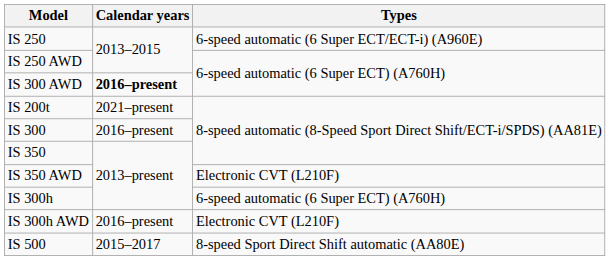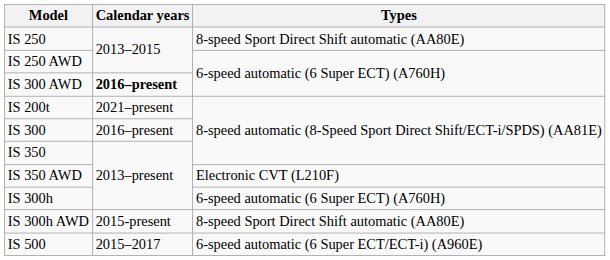 <table class="wikitable sortable collapsible">
 <tr>
 <th>Model</th>
 <th>Calendar years</th>
 <th>Types</th>
 </tr>
 <tr>
 <td>IS 250</td>
 <td rowspan="2">2013–2015</td>
-<td>6-speed automatic (6 Super ECT/ECT-i) (A960E)</td>
+<td>8-speed Sport Direct Shift automatic (AA80E)</td>
 </tr>
 <tr>
 <td>IS 250 AWD</td>
 <td rowspan="2">6-speed automatic (6 Super ECT) (A760H)</td>
 </tr>
 <tr>
 <td>IS 300 AWD</td>
 <td><strong>2016–present</strong></td>
 </tr>
 <tr>
 <td>IS 200t</td>
 <td>2021–present</td>
 <td rowspan="3">8-speed automatic (8-Speed Sport Direct Shift/ECT-i/SPDS) (AA81E)</td>
 </tr>
 <tr>
 <td>IS 300</td>
 <td>2016–present</td>
 </tr>
 <tr>
 <td>IS 350</td>
 <td rowspan="3">2013–present</td>
 </tr>
 <tr>
 <td>IS 350 AWD</td>
 <td>Electronic CVT (L210F)</td>
 </tr>
 <tr>
 <td>IS 300h</td>
 <td>6-speed automatic (6 Super ECT) (A760H)</td>
 </tr>
 <tr>
 <td>IS 300h AWD</td>
-<td>2016–present</td>
-<td>Electronic CVT (L210F)</td>
+<td>2015-present</td>
+<td>8-speed Sport Direct Shift automatic (AA80E)</td>
 </tr>
 <tr>
 <td>IS 500</td>
 <td>2015–2017</td>
-<td>8-speed Sport Direct Shift automatic (AA80E)</td>
+<td>6-speed automatic (6 Super ECT/ECT-i) (A960E)</td>
 </tr>
 </table>
